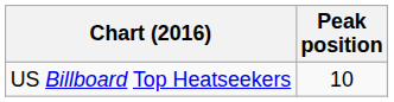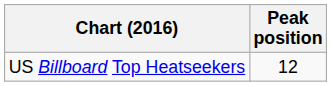 <table class="wikitable sortable">
 <tr>
 <th>Chart (2016)</th>
 <th>Peak<br>position</th>
 </tr>
 <tr>
 <td>US <em><a href='#'>Billboard</a></em> <a href='#'>Top Heatseekers</a></td>
-<td style="text-align:center;">10</td>
+<td style="text-align:center;">12</td>
 </tr>
 </table>
